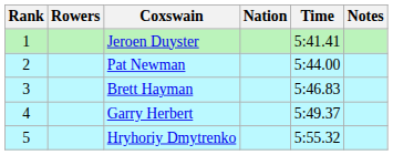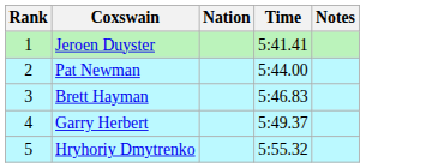 <table class="wikitable sortable" style="text-align:center">
 <tr>
 <th>Rank</th>
-<th>Rowers</th>
 <th>Coxswain</th>
 <th>Nation</th>
 <th>Time</th>
 <th>Notes</th>
 </tr>
 <tr bgcolor=bbf3bb>
 <td>1</td>
-<td></td>
 <td align=left><a href='#'>Jeroen Duyster</a></td>
 <td align=left></td>
 <td>5:41.41</td>
 <td></td>
 </tr>
 <tr bgcolor=bbf9ff>
 <td>2</td>
-<td></td>
 <td align=left><a href='#'>Pat Newman</a></td>
 <td align=left></td>
 <td>5:44.00</td>
 <td></td>
 </tr>
 <tr bgcolor=bbf9ff>
 <td>3</td>
-<td></td>
 <td align=left><a href='#'>Brett Hayman</a></td>
 <td align=left></td>
 <td>5:46.83</td>
 <td></td>
 </tr>
 <tr bgcolor=bbf9ff>
 <td>4</td>
-<td></td>
 <td align=left><a href='#'>Garry Herbert</a></td>
 <td align=left></td>
 <td>5:49.37</td>
 <td></td>
 </tr>
 <tr bgcolor=bbf9ff>
 <td>5</td>
-<td></td>
 <td align=left><a href='#'>Hryhoriy Dmytrenko</a></td>
 <td align=left></td>
 <td>5:55.32</td>
 <td></td>
 </tr>
 </table>
